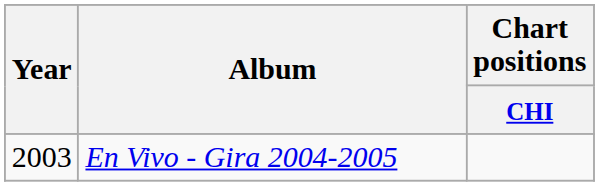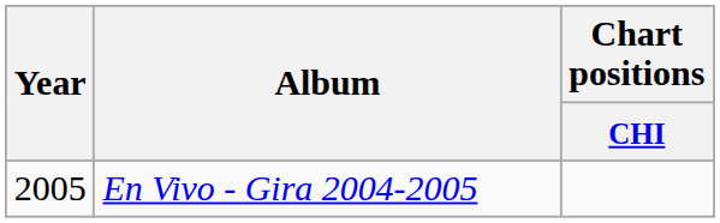 <table class="wikitable">
 <tr>
 <th style="width:20px;" rowspan="2"><strong>Year</strong></th>
 <th style="width:200px;" rowspan="2"><strong>Album</strong></th>
 <th><strong>Chart positions</strong></th>
 </tr>
 <tr>
 <th style="width:34px;"><small><strong><a href='#'>CHI</a></strong></small></th>
 </tr>
 <tr>
-<td>2003</td>
+<td>2005</td>
 <td><em><a href='#'>En Vivo - Gira 2004-2005</a></em></td>
 <td></td>
 </tr>
 </table>
